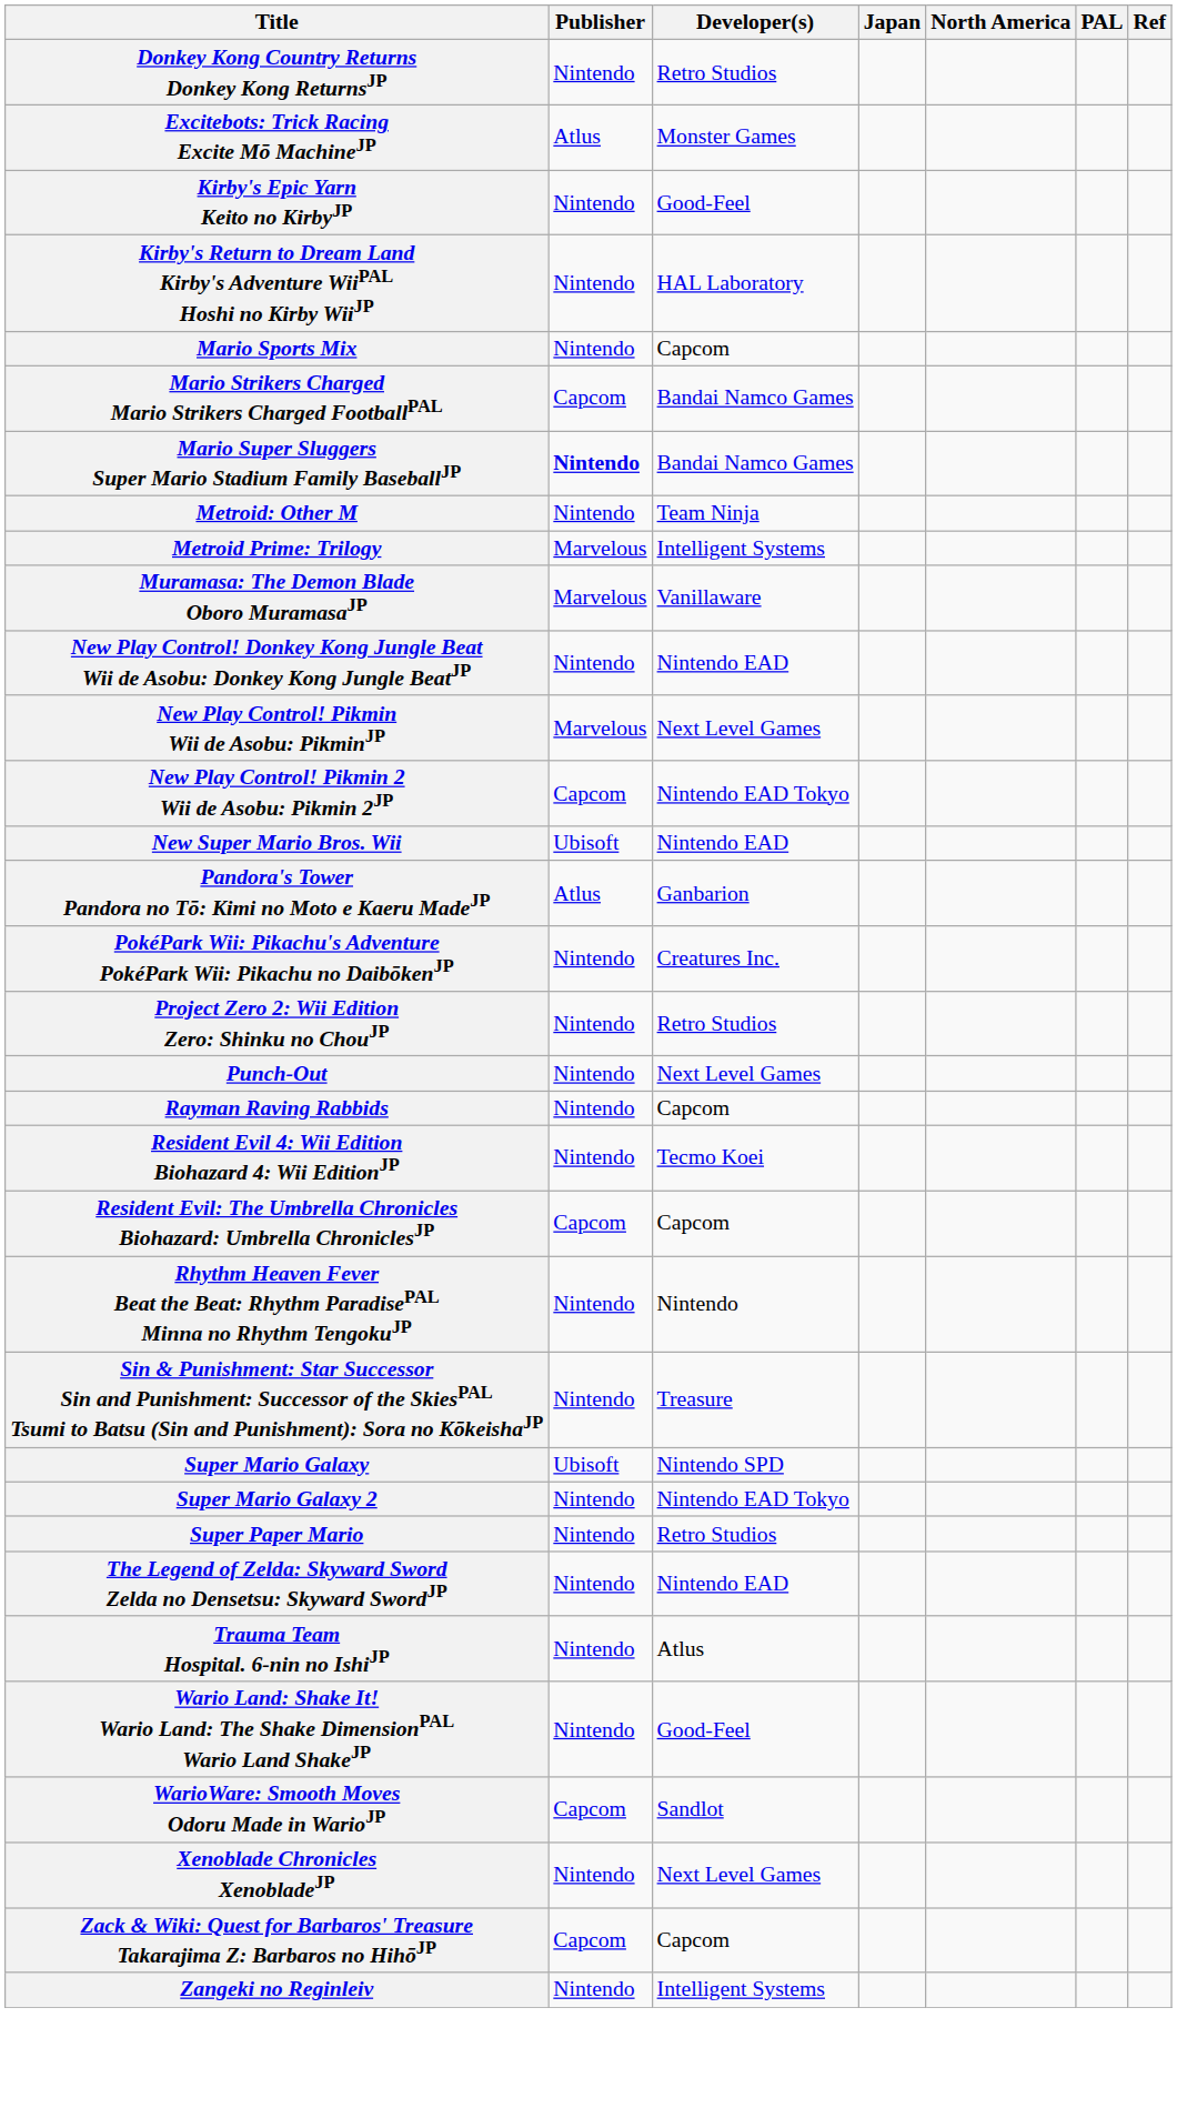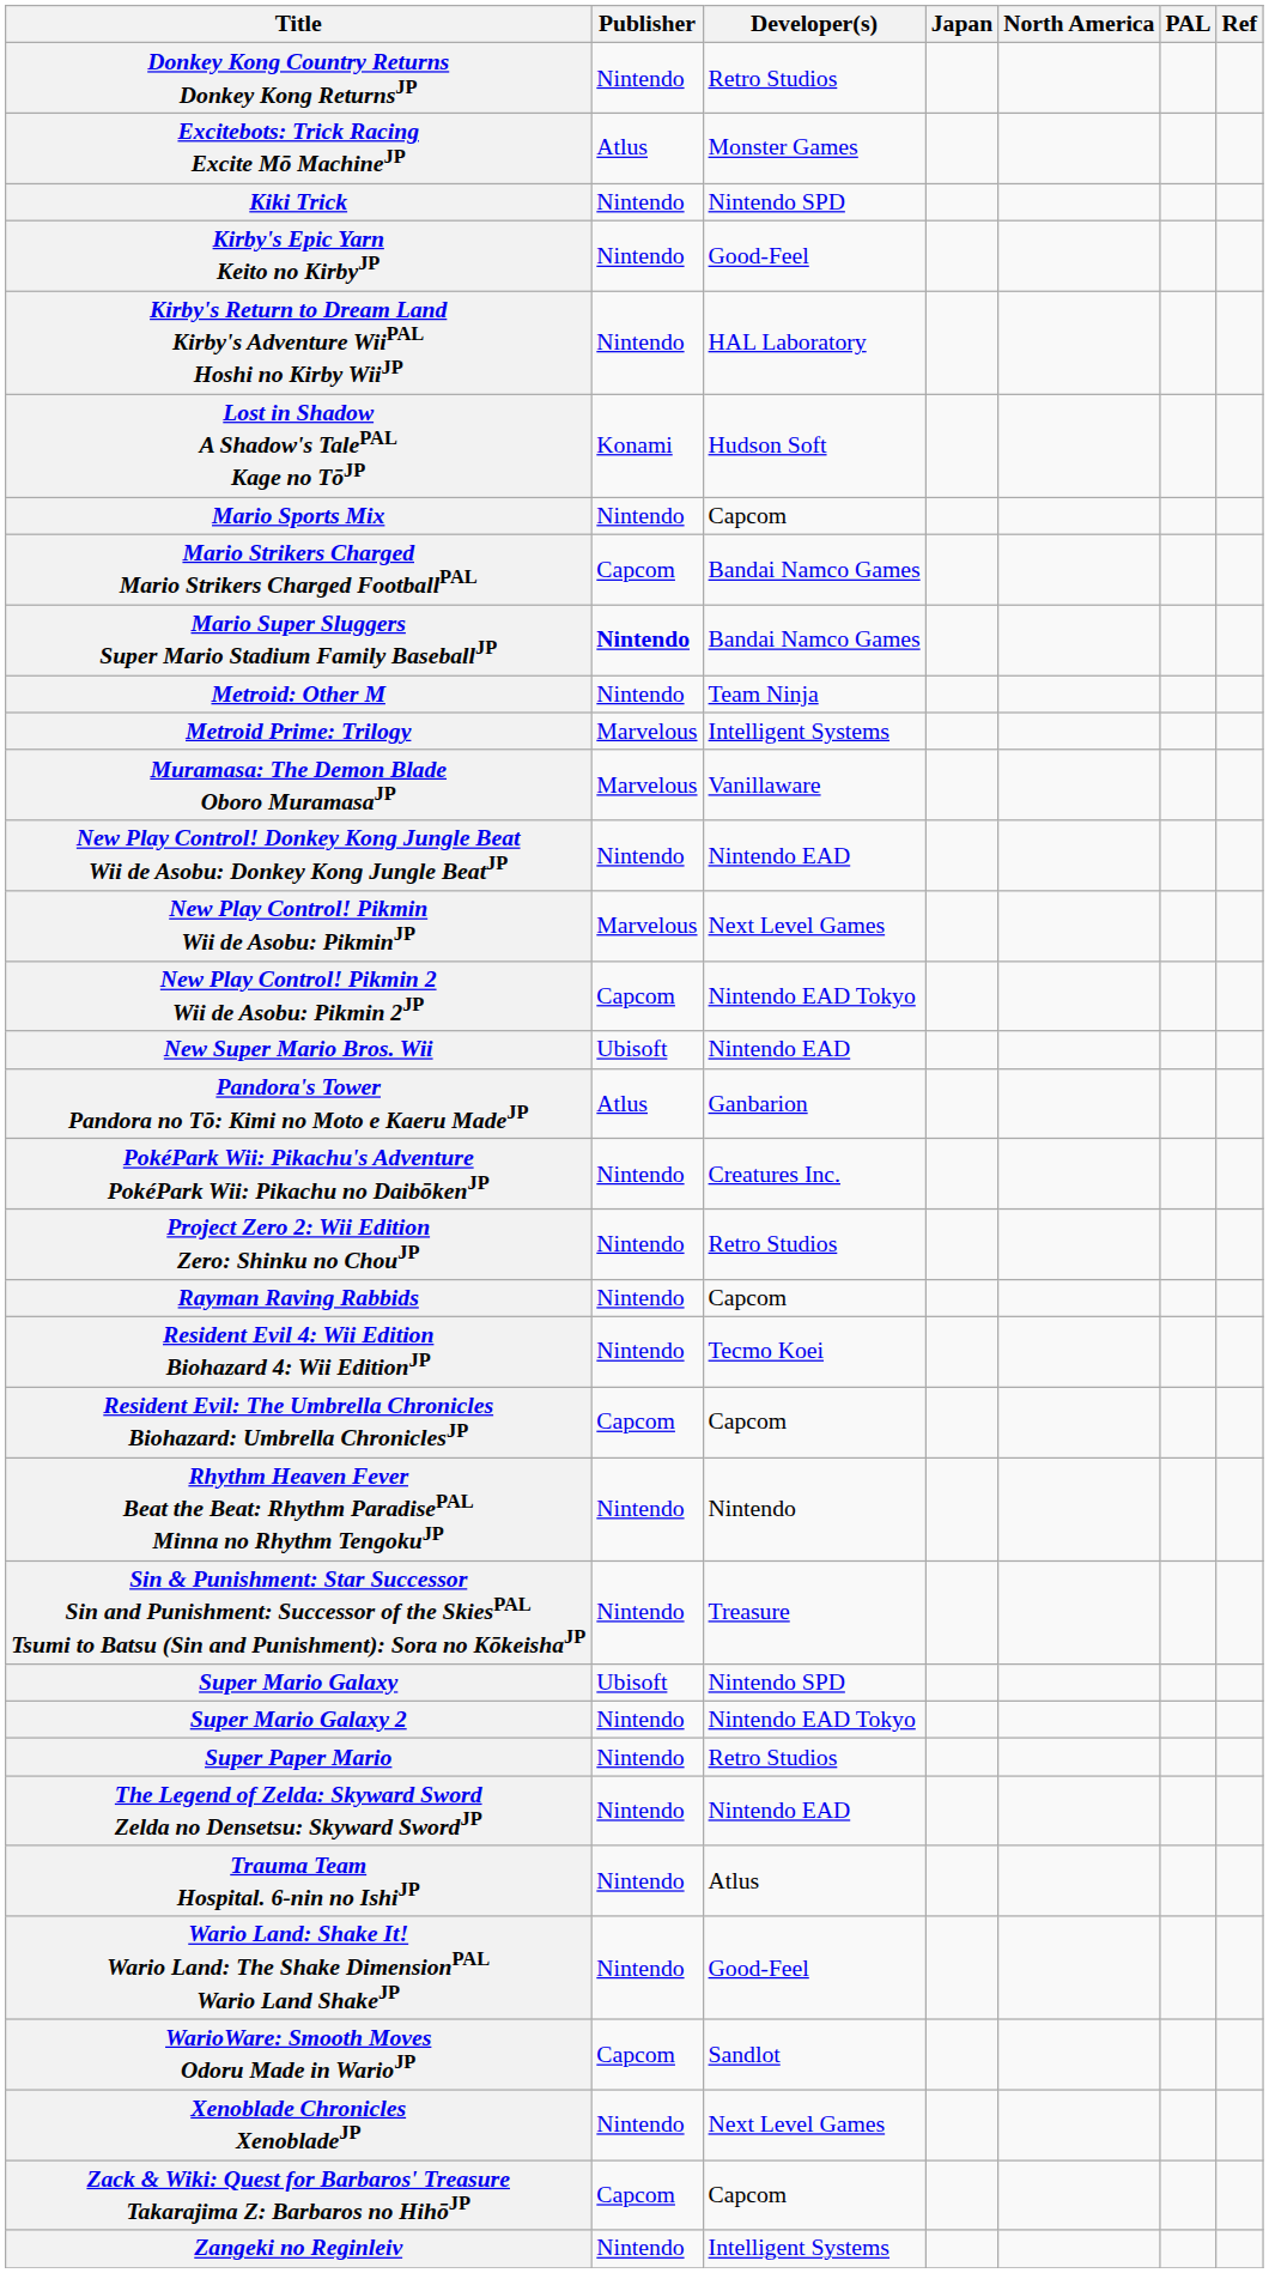 <table class="wikitable sortable plainrowheaders">
 <tr>
 <th scope="col">Title</th>
 <th scope="col">Publisher</th>
 <th scope="col">Developer(s)</th>
 <th scope="col">Japan</th>
 <th scope="col">North America</th>
 <th scope="col">PAL</th>
 <th scope="col">Ref</th>
 </tr>
 <tr>
 <th scope="row"><em><a href='#'>Donkey Kong Country Returns</a></em><br><em>Donkey Kong Returns</em><sup>JP</sup></th>
 <td><a href='#'>Nintendo</a></td>
 <td><a href='#'>Retro Studios</a></td>
 <td></td>
 <td></td>
 <td></td>
 <td></td>
 </tr>
 <tr>
 <th scope="row"><em><a href='#'>Excitebots: Trick Racing</a></em><br><em>Excite Mō Machine</em><sup>JP</sup></th>
 <td><a href='#'>Atlus</a></td>
 <td><a href='#'>Monster Games</a></td>
 <td></td>
 <td></td>
 <td></td>
 <td></td>
 </tr>
 <tr>
+<th scope="row"><em><a href='#'>Kiki Trick</a></em></th>
+<td><a href='#'>Nintendo</a></td>
+<td><a href='#'>Nintendo SPD</a></td>
+<td></td>
+<td></td>
+<td></td>
+<td></td>
+</tr>
+<tr>
 <th scope="row"><em><a href='#'>Kirby's Epic Yarn</a></em><br> <em>Keito no Kirby</em><sup>JP</sup></th>
 <td><a href='#'>Nintendo</a></td>
 <td><a href='#'>Good-Feel</a></td>
 <td></td>
 <td></td>
 <td></td>
 <td></td>
 </tr>
 <tr>
 <th scope="row"><em><a href='#'>Kirby's Return to Dream Land</a></em><br><em>Kirby's Adventure Wii</em><sup>PAL</sup><br><em>Hoshi no Kirby Wii</em><sup>JP</sup></th>
 <td><a href='#'>Nintendo</a></td>
 <td><a href='#'>HAL Laboratory</a></td>
+<td></td>
+<td></td>
+<td></td>
+<td></td>
+</tr>
+<tr>
+<th scope="row"><em><a href='#'>Lost in Shadow</a></em><br><em>A Shadow's Tale</em><sup>PAL</sup><br><em>Kage no Tō</em><sup>JP</sup></th>
+<td><a href='#'>Konami</a></td>
+<td><a href='#'>Hudson Soft</a></td>
 <td></td>
 <td></td>
 <td></td>
 <td></td>
 </tr>
 <tr>
 <th scope="row"><em><a href='#'>Mario Sports Mix</a></em></th>
 <td><a href='#'>Nintendo</a></td>
 <td>Capcom</td>
 <td></td>
 <td></td>
 <td></td>
 <td></td>
 </tr>
 <tr>
 <th scope="row"><em><a href='#'>Mario Strikers Charged</a></em><br><em>Mario Strikers Charged Football</em><sup>PAL</sup></th>
 <td><a href='#'>Capcom</a></td>
 <td><a href='#'>Bandai Namco Games</a></td>
 <td></td>
 <td></td>
 <td></td>
 <td></td>
 </tr>
 <tr>
 <th scope="row"><em><a href='#'>Mario Super Sluggers</a></em><br><em>Super Mario Stadium Family Baseball</em><sup>JP</sup></th>
 <td><strong><a href='#'>Nintendo</a></strong></td>
 <td><a href='#'>Bandai Namco Games</a></td>
 <td></td>
 <td></td>
 <td></td>
 <td></td>
 </tr>
 <tr>
 <th scope="row"><em><a href='#'>Metroid: Other M</a></em></th>
 <td><a href='#'>Nintendo</a></td>
 <td><a href='#'>Team Ninja</a></td>
 <td></td>
 <td></td>
 <td></td>
 <td></td>
 </tr>
 <tr>
 <th scope="row"><em><a href='#'>Metroid Prime: Trilogy</a></em></th>
 <td><a href='#'>Marvelous</a></td>
 <td><a href='#'>Intelligent Systems</a></td>
 <td></td>
 <td></td>
 <td></td>
 <td></td>
 </tr>
 <tr>
 <th scope="row"><em><a href='#'>Muramasa: The Demon Blade</a></em><br> <em>Oboro Muramasa</em><sup>JP</sup></th>
 <td><a href='#'>Marvelous</a></td>
 <td><a href='#'>Vanillaware</a></td>
 <td></td>
 <td></td>
 <td></td>
 <td></td>
 </tr>
 <tr>
 <th scope="row"><em><a href='#'>New Play Control! Donkey Kong Jungle Beat</a></em><br> <em>Wii de Asobu: Donkey Kong Jungle Beat</em><sup>JP</sup></th>
 <td><a href='#'>Nintendo</a></td>
 <td><a href='#'>Nintendo EAD</a></td>
 <td></td>
 <td></td>
 <td></td>
 <td></td>
 </tr>
 <tr>
 <th scope="row"><em><a href='#'>New Play Control! Pikmin</a></em><br> <em>Wii de Asobu: Pikmin</em><sup>JP</sup></th>
 <td><a href='#'>Marvelous</a></td>
 <td><a href='#'>Next Level Games</a></td>
 <td></td>
 <td></td>
 <td></td>
 <td></td>
 </tr>
 <tr>
 <th scope="row"><em><a href='#'>New Play Control! Pikmin 2</a></em><br> <em>Wii de Asobu: Pikmin 2</em><sup>JP</sup></th>
 <td><a href='#'>Capcom</a></td>
 <td><a href='#'>Nintendo EAD Tokyo</a></td>
 <td></td>
 <td></td>
 <td></td>
 <td></td>
 </tr>
 <tr>
 <th scope="row"><em><a href='#'>New Super Mario Bros. Wii</a></em></th>
 <td><a href='#'>Ubisoft</a></td>
 <td><a href='#'>Nintendo EAD</a></td>
 <td></td>
 <td></td>
 <td></td>
 <td></td>
 </tr>
 <tr>
 <th scope="row"><em><a href='#'>Pandora's Tower</a></em><br><em>Pandora no Tō: Kimi no Moto e Kaeru Made</em><sup>JP</sup></th>
 <td><a href='#'>Atlus</a></td>
 <td><a href='#'>Ganbarion</a></td>
 <td></td>
 <td></td>
 <td></td>
 <td></td>
 </tr>
 <tr>
 <th scope="row"><em><a href='#'>PokéPark Wii: Pikachu's Adventure</a></em><br><em>PokéPark Wii: Pikachu no Daibōken</em><sup>JP</sup></th>
 <td><a href='#'>Nintendo</a></td>
 <td><a href='#'>Creatures Inc.</a></td>
 <td></td>
 <td></td>
 <td></td>
 <td></td>
 </tr>
 <tr>
 <th scope="row"><em><a href='#'>Project Zero 2: Wii Edition</a></em><br><em>Zero: Shinku no Chou</em><sup>JP</sup></th>
 <td><a href='#'>Nintendo</a></td>
 <td><a href='#'>Retro Studios</a></td>
-<td></td>
-<td></td>
-<td></td>
-<td></td>
-</tr>
-<tr>
-<th scope="row"><em><a href='#'>Punch-Out</a></em></th>
-<td><a href='#'>Nintendo</a></td>
-<td><a href='#'>Next Level Games</a></td>
 <td></td>
 <td></td>
 <td></td>
 <td></td>
 </tr>
 <tr>
 <th scope="row"><em><a href='#'>Rayman Raving Rabbids</a></em></th>
 <td><a href='#'>Nintendo</a></td>
 <td>Capcom</td>
 <td></td>
 <td></td>
 <td></td>
 <td></td>
 </tr>
 <tr>
 <th scope="row"><em><a href='#'>Resident Evil 4: Wii Edition</a></em><br><em>Biohazard 4: Wii Edition</em><sup>JP</sup></th>
 <td><a href='#'>Nintendo</a></td>
 <td><a href='#'>Tecmo Koei</a></td>
 <td></td>
 <td></td>
 <td></td>
 <td></td>
 </tr>
 <tr>
 <th scope="row"><em><a href='#'>Resident Evil: The Umbrella Chronicles</a></em><br><em>Biohazard: Umbrella Chronicles</em><sup>JP</sup></th>
 <td><a href='#'>Capcom</a></td>
 <td>Capcom</td>
 <td></td>
 <td></td>
 <td></td>
 <td></td>
 </tr>
 <tr>
 <th scope="row"><em><a href='#'>Rhythm Heaven Fever</a></em><br><em>Beat the Beat: Rhythm Paradise</em><sup>PAL</sup><br><em>Minna no Rhythm Tengoku</em><sup>JP</sup></th>
 <td><a href='#'>Nintendo</a></td>
 <td>Nintendo</td>
 <td></td>
 <td></td>
 <td></td>
 <td></td>
 </tr>
 <tr>
 <th scope="row"><em><a href='#'>Sin & Punishment: Star Successor</a></em><br><em>Sin and Punishment: Successor of the Skies</em><sup>PAL</sup><br><em>Tsumi to Batsu (Sin and Punishment): Sora no Kōkeisha</em><sup>JP</sup></th>
 <td><a href='#'>Nintendo</a></td>
 <td><a href='#'>Treasure</a></td>
 <td></td>
 <td></td>
 <td></td>
 <td></td>
 </tr>
 <tr>
 <th scope="row"><em><a href='#'>Super Mario Galaxy</a></em></th>
 <td><a href='#'>Ubisoft</a></td>
 <td><a href='#'>Nintendo SPD</a></td>
 <td></td>
 <td></td>
 <td></td>
 <td></td>
 </tr>
 <tr>
 <th scope="row"><em><a href='#'>Super Mario Galaxy 2</a></em></th>
 <td><a href='#'>Nintendo</a></td>
 <td><a href='#'>Nintendo EAD Tokyo</a></td>
 <td></td>
 <td></td>
 <td></td>
 <td></td>
 </tr>
 <tr>
 <th scope="row"><em><a href='#'>Super Paper Mario</a></em></th>
 <td><a href='#'>Nintendo</a></td>
 <td><a href='#'>Retro Studios</a></td>
 <td></td>
 <td></td>
 <td></td>
 <td></td>
 </tr>
 <tr>
 <th scope="row"><em><a href='#'>The Legend of Zelda: Skyward Sword</a></em><br> <em>Zelda no Densetsu: Skyward Sword</em><sup>JP</sup></th>
 <td><a href='#'>Nintendo</a></td>
 <td><a href='#'>Nintendo EAD</a></td>
 <td></td>
 <td></td>
 <td></td>
 <td></td>
 </tr>
 <tr>
 <th scope="row"><em><a href='#'>Trauma Team</a></em><br> <em>Hospital. 6-nin no Ishi</em><sup>JP</sup></th>
 <td><a href='#'>Nintendo</a></td>
 <td>Atlus</td>
 <td></td>
 <td></td>
 <td></td>
 <td></td>
 </tr>
 <tr>
 <th scope="row"><em><a href='#'>Wario Land: Shake It!</a></em><br><em>Wario Land: The Shake Dimension</em><sup>PAL</sup><br><em>Wario Land Shake</em><sup>JP</sup></th>
 <td><a href='#'>Nintendo</a></td>
 <td><a href='#'>Good-Feel</a></td>
 <td></td>
 <td></td>
 <td></td>
 <td></td>
 </tr>
 <tr>
 <th scope="row"><em><a href='#'>WarioWare: Smooth Moves</a></em><br><em>Odoru Made in Wario</em><sup>JP</sup></th>
 <td><a href='#'>Capcom</a></td>
 <td><a href='#'>Sandlot</a></td>
 <td></td>
 <td></td>
 <td></td>
 <td></td>
 </tr>
 <tr>
 <th scope="row"><em><a href='#'>Xenoblade Chronicles</a></em><br><em>Xenoblade</em><sup>JP</sup></th>
 <td><a href='#'>Nintendo</a></td>
 <td><a href='#'>Next Level Games</a></td>
 <td></td>
 <td></td>
 <td></td>
 <td></td>
 </tr>
 <tr>
 <th scope="row"><em><a href='#'>Zack & Wiki: Quest for Barbaros' Treasure</a></em><br><em>Takarajima Z: Barbaros no Hihō</em><sup>JP</sup></th>
 <td><a href='#'>Capcom</a></td>
 <td>Capcom</td>
 <td></td>
 <td></td>
 <td></td>
 <td></td>
 </tr>
 <tr>
 <th scope="row"><em><a href='#'>Zangeki no Reginleiv</a></em></th>
 <td><a href='#'>Nintendo</a></td>
 <td><a href='#'>Intelligent Systems</a></td>
 <td></td>
 <td></td>
 <td></td>
 <td></td>
 </tr>
 </table>
